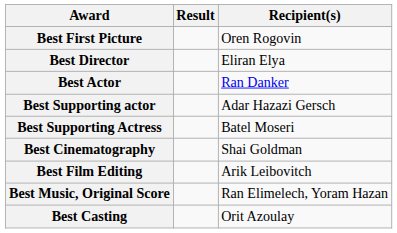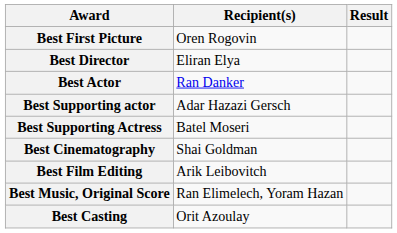 <table class="wikitable plainrowheaders"  style="margin:auto; margin:auto;">
 <tr>
 <th scope="col">Award</th>
+<th scope="col">Recipient(s)</th>
 <th scope="col">Result</th>
-<th scope="col">Recipient(s)</th>
 </tr>
 <tr>
 <th scope="row">Best First Picture</th>
+<td>Oren Rogovin</td>
 <td></td>
-<td>Oren Rogovin</td>
 </tr>
 <tr>
 <th scope="row">Best Director</th>
+<td>Eliran Elya</td>
 <td></td>
-<td>Eliran Elya</td>
 </tr>
 <tr>
 <th scope="row">Best Actor</th>
+<td><a href='#'>Ran Danker</a></td>
 <td></td>
-<td><a href='#'>Ran Danker</a></td>
 </tr>
 <tr>
 <th scope="row">Best Supporting actor</th>
+<td>Adar Hazazi Gersch</td>
 <td></td>
-<td>Adar Hazazi Gersch</td>
 </tr>
 <tr>
 <th scope="row">Best Supporting Actress</th>
+<td>Batel Moseri</td>
 <td></td>
-<td>Batel Moseri</td>
 </tr>
 <tr>
 <th scope="row">Best Cinematography</th>
+<td>Shai Goldman</td>
 <td></td>
-<td>Shai Goldman</td>
 </tr>
 <tr>
 <th scope="row">Best Film Editing</th>
+<td>Arik Leibovitch</td>
 <td></td>
-<td>Arik Leibovitch</td>
 </tr>
 <tr>
 <th scope="row">Best Music, Original Score</th>
+<td>Ran Elimelech, Yoram Hazan</td>
 <td></td>
-<td>Ran Elimelech, Yoram Hazan</td>
 </tr>
 <tr>
 <th scope="row">Best Casting</th>
+<td>Orit Azoulay</td>
 <td></td>
-<td>Orit Azoulay</td>
 </tr>
 </table>
